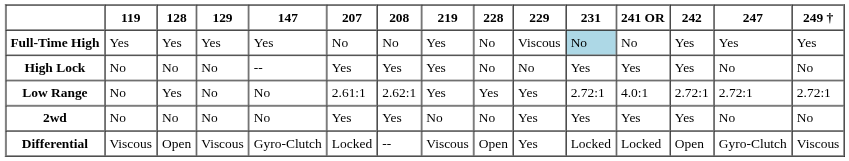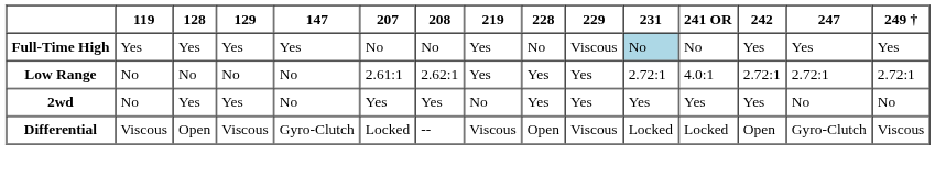 <table border="1" cellspacing="0" cellpadding="5" style="margin:auto;">
 <tr>
 <td></td>
 <th>119</th>
 <th>128</th>
 <th>129</th>
 <th>147</th>
 <th>207</th>
 <th>208</th>
 <th>219</th>
 <th>228</th>
 <th>229</th>
 <th>231</th>
 <th>241 OR</th>
 <th>242</th>
 <th>247</th>
 <th>249 †</th>
 </tr>
 <tr>
 <th>Full-Time High</th>
 <td>Yes</td>
 <td>Yes</td>
 <td>Yes</td>
 <td>Yes</td>
 <td>No</td>
 <td>No</td>
 <td>Yes</td>
 <td>No</td>
 <td>Viscous</td>
 <td style="background: lightblue;">No</td>
 <td>No</td>
 <td>Yes</td>
 <td>Yes</td>
 <td>Yes</td>
 </tr>
 <tr>
-<th>High Lock</th>
+<th>Low Range</th>
 <td>No</td>
 <td>No</td>
-<td>No</td>
-<td>--</td>
-<td>Yes</td>
-<td>Yes</td>
-<td>Yes</td>
-<td>No</td>
-<td>No</td>
-<td>Yes</td>
-<td>Yes</td>
-<td>Yes</td>
-<td>No</td>
-<td>No</td>
-</tr>
-<tr>
-<th>Low Range</th>
-<td>No</td>
-<td>Yes</td>
 <td>No</td>
 <td>No</td>
 <td>2.61:1</td>
 <td>2.62:1</td>
 <td>Yes</td>
 <td>Yes</td>
 <td>Yes</td>
 <td>2.72:1</td>
 <td>4.0:1</td>
 <td>2.72:1</td>
 <td>2.72:1</td>
 <td>2.72:1</td>
 </tr>
 <tr>
 <th>2wd</th>
 <td>No</td>
-<td>No</td>
-<td>No</td>
+<td>Yes</td>
+<td>Yes</td>
 <td>No</td>
 <td>Yes</td>
 <td>Yes</td>
 <td>No</td>
-<td>No</td>
+<td>Yes</td>
 <td>Yes</td>
 <td>Yes</td>
 <td>Yes</td>
 <td>Yes</td>
 <td>No</td>
 <td>No</td>
 </tr>
 <tr>
 <th>Differential</th>
 <td>Viscous</td>
 <td>Open</td>
 <td>Viscous</td>
 <td>Gyro-Clutch</td>
 <td>Locked</td>
 <td>--</td>
 <td>Viscous</td>
 <td>Open</td>
-<td>Yes</td>
+<td>Viscous</td>
 <td>Locked</td>
 <td>Locked</td>
 <td>Open</td>
 <td>Gyro-Clutch</td>
 <td>Viscous</td>
 </tr>
 </table>
